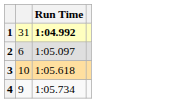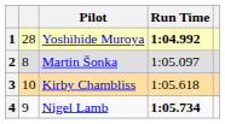 <table class="wikitable" style="font-size: 95%;">
 <tr>
 <th></th>
 <th></th>
+<th>Pilot</th>
 <th>Run Time</th>
 <th></th>
 </tr>
 <tr>
 <th>1</th>
-<td style="background:#ffffbf;">31</td>
+<td style="background:#ffffbf;">28</td>
+<td style="background:#ffffbf;"> <a href='#'>Yoshihide Muroya</a></td>
 <td style="background:#ffffbf;"><strong>1:04.992</strong></td>
 <td style="background:#ffffbf;"></td>
 </tr>
 <tr>
 <th>2</th>
-<td style="background:#dfdfdf;">6</td>
+<td style="background:#dfdfdf;">8</td>
+<td style="background:#dfdfdf;"> <a href='#'>Martin Šonka</a></td>
 <td style="background:#dfdfdf;">1:05.097</td>
 <td style="background:#dfdfdf;"></td>
 </tr>
 <tr>
 <th>3</th>
 <td style="background:#ffdf9f;">10</td>
+<td style="background:#ffdf9f;"> <a href='#'>Kirby Chambliss</a></td>
 <td style="background:#ffdf9f;">1:05.618</td>
 <td style="background:#ffdf9f;"></td>
 </tr>
 <tr>
 <th>4</th>
 <td>9</td>
-<td>1:05.734</td>
+<td> <a href='#'>Nigel Lamb</a></td>
+<td><strong>1:05.734</strong></td>
 <td></td>
 </tr>
 </table>
